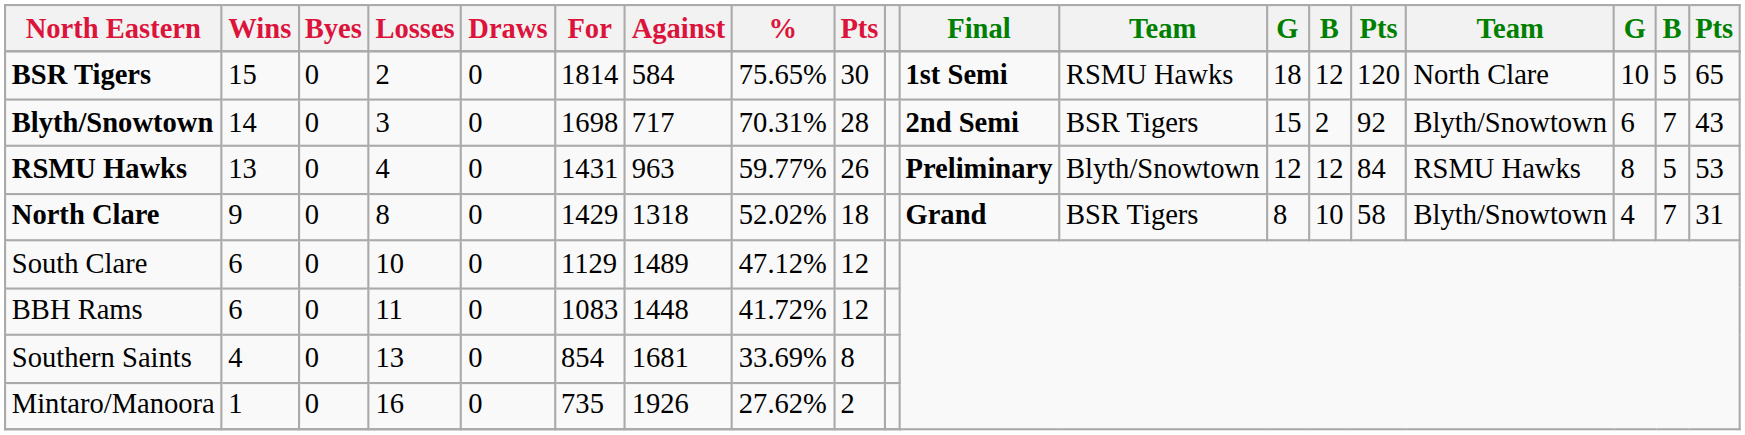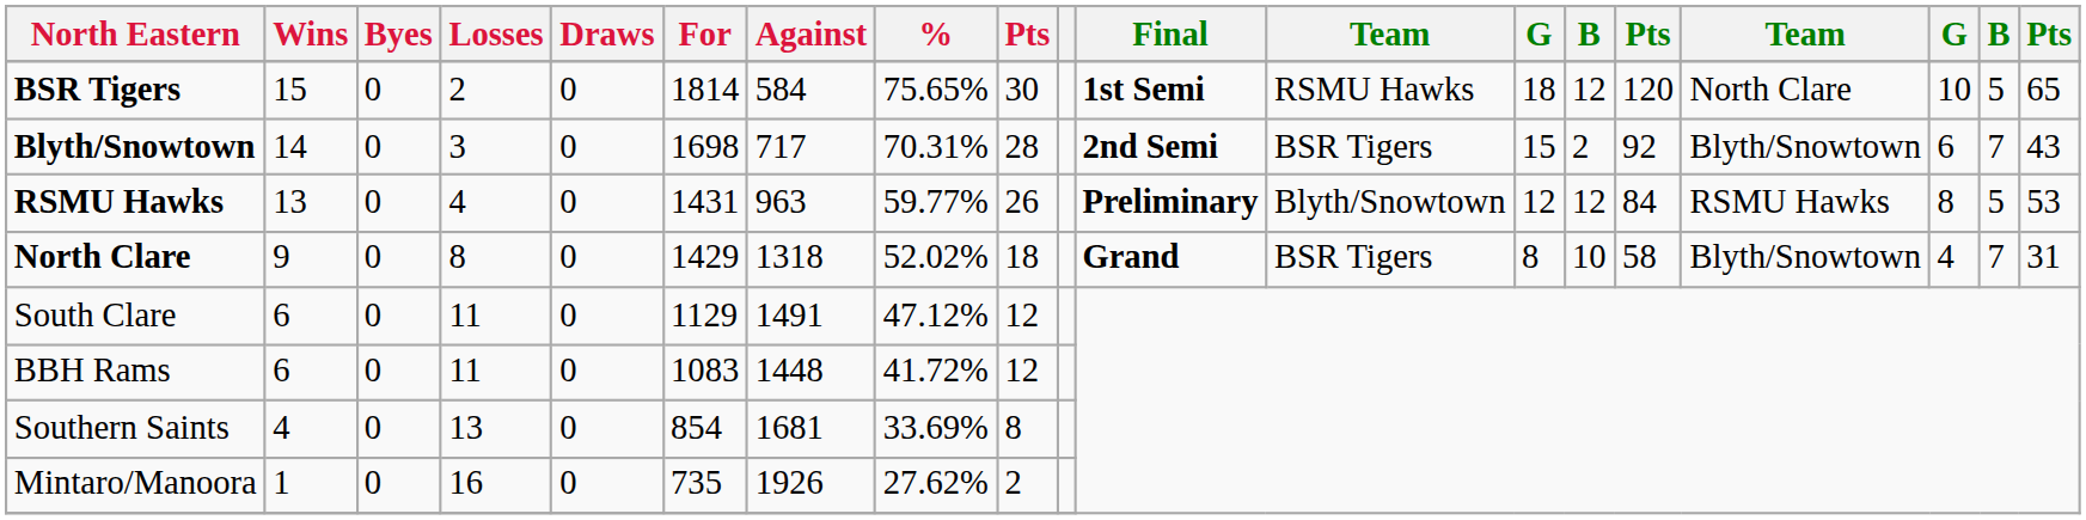 <table class="wikitable" style="font-size: 85%; text-align: left;">
 <tr>
 <th style="color:crimson">North Eastern</th>
 <th style="color:crimson">Wins</th>
 <th style="color:crimson">Byes</th>
 <th style="color:crimson">Losses</th>
 <th style="color:crimson">Draws</th>
 <th style="color:crimson">For</th>
 <th style="color:crimson">Against</th>
 <th style="color:crimson">%</th>
 <th style="color:crimson">Pts</th>
 <th></th>
 <th style="color:green">Final</th>
 <th style="color:green">Team</th>
 <th style="color:green">G</th>
 <th style="color:green">B</th>
 <th style="color:green">Pts</th>
 <th style="color:green">Team</th>
 <th style="color:green">G</th>
 <th style="color:green">B</th>
 <th style="color:green">Pts</th>
 </tr>
 <tr>
 </tr>
 <tr>
 </tr>
 <tr>
 <td><strong>	BSR Tigers	</strong></td>
 <td>15</td>
 <td>0</td>
 <td>2</td>
 <td>0</td>
 <td>1814</td>
 <td>584</td>
 <td>75.65%</td>
 <td>30</td>
 <td></td>
 <td><strong>1st Semi</strong></td>
 <td>RSMU Hawks</td>
 <td>18</td>
 <td>12</td>
 <td>120</td>
 <td>North Clare</td>
 <td>10</td>
 <td>5</td>
 <td>65</td>
 </tr>
 <tr>
 <td><strong>	Blyth/Snowtown	</strong></td>
 <td>14</td>
 <td>0</td>
 <td>3</td>
 <td>0</td>
 <td>1698</td>
 <td>717</td>
 <td>70.31%</td>
 <td>28</td>
 <td></td>
 <td><strong>2nd Semi</strong></td>
 <td>BSR Tigers</td>
 <td>15</td>
 <td>2</td>
 <td>92</td>
 <td>Blyth/Snowtown</td>
 <td>6</td>
 <td>7</td>
 <td>43</td>
 </tr>
 <tr>
 <td><strong>	RSMU Hawks	</strong></td>
 <td>13</td>
 <td>0</td>
 <td>4</td>
 <td>0</td>
 <td>1431</td>
 <td>963</td>
 <td>59.77%</td>
 <td>26</td>
 <td></td>
 <td><strong>Preliminary</strong></td>
 <td>Blyth/Snowtown</td>
 <td>12</td>
 <td>12</td>
 <td>84</td>
 <td>RSMU Hawks</td>
 <td>8</td>
 <td>5</td>
 <td>53</td>
 </tr>
 <tr>
 <td><strong>	North Clare	</strong></td>
 <td>9</td>
 <td>0</td>
 <td>8</td>
 <td>0</td>
 <td>1429</td>
 <td>1318</td>
 <td>52.02%</td>
 <td>18</td>
 <td></td>
 <td><strong>Grand</strong></td>
 <td>BSR Tigers</td>
 <td>8</td>
 <td>10</td>
 <td>58</td>
 <td>Blyth/Snowtown</td>
 <td>4</td>
 <td>7</td>
 <td>31</td>
 </tr>
 <tr>
 <td>South Clare</td>
 <td>6</td>
 <td>0</td>
-<td>10</td>
+<td>11</td>
 <td>0</td>
 <td>1129</td>
-<td>1489</td>
+<td>1491</td>
 <td>47.12%</td>
 <td>12</td>
 <td></td>
 </tr>
 <tr>
 <td>BBH Rams</td>
 <td>6</td>
 <td>0</td>
 <td>11</td>
 <td>0</td>
 <td>1083</td>
 <td>1448</td>
 <td>41.72%</td>
 <td>12</td>
 <td></td>
 </tr>
 <tr>
 <td>Southern Saints</td>
 <td>4</td>
 <td>0</td>
 <td>13</td>
 <td>0</td>
 <td>854</td>
 <td>1681</td>
 <td>33.69%</td>
 <td>8</td>
 <td></td>
 </tr>
 <tr>
 <td>Mintaro/Manoora</td>
 <td>1</td>
 <td>0</td>
 <td>16</td>
 <td>0</td>
 <td>735</td>
 <td>1926</td>
 <td>27.62%</td>
 <td>2</td>
 <td></td>
 </tr>
 <tr>
 </tr>
 </table>
